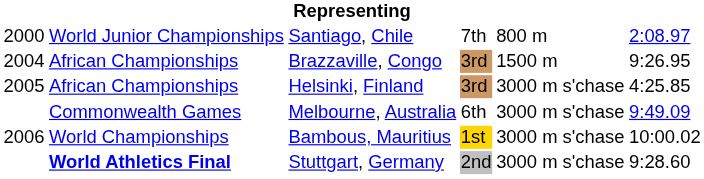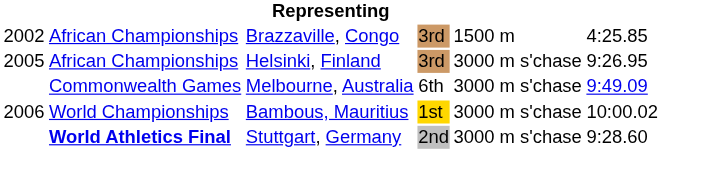 <table>
 <tr>
 <th colspan="6">Representing </th>
 </tr>
 <tr>
-<td>2000</td>
-<td><a href='#'>World Junior Championships</a></td>
-<td><a href='#'>Santiago</a>, <a href='#'>Chile</a></td>
-<td>7th</td>
-<td>800 m</td>
-<td><a href='#'>2:08.97</a></td>
-</tr>
-<tr>
-<td>2004</td>
+<td>2002</td>
 <td><a href='#'>African Championships</a></td>
 <td><a href='#'>Brazzaville</a>, <a href='#'>Congo</a></td>
 <td bgcolor="cc9966">3rd</td>
 <td>1500 m</td>
-<td>9:26.95</td>
+<td>4:25.85</td>
 </tr>
 <tr>
 <td>2005</td>
 <td><a href='#'>African Championships</a></td>
 <td><a href='#'>Helsinki</a>, <a href='#'>Finland</a></td>
 <td bgcolor="cc9966">3rd</td>
 <td>3000 m s'chase</td>
-<td>4:25.85</td>
+<td>9:26.95</td>
 </tr>
 <tr>
 <td rowspan=3>2006</td>
 <td><a href='#'>Commonwealth Games</a></td>
 <td><a href='#'>Melbourne</a>, <a href='#'>Australia</a></td>
 <td>6th</td>
 <td>3000 m s'chase</td>
 <td><a href='#'>9:49.09</a></td>
 </tr>
 <tr>
 <td><a href='#'>World Championships</a></td>
 <td><a href='#'>Bambous, Mauritius</a></td>
 <td bgcolor="gold">1st</td>
 <td>3000 m s'chase</td>
 <td>10:00.02</td>
 </tr>
 <tr>
 <td><strong><a href='#'>World Athletics Final</a></strong></td>
 <td><a href='#'>Stuttgart</a>, <a href='#'>Germany</a></td>
 <td bgcolor="silver">2nd</td>
 <td>3000 m s'chase</td>
 <td>9:28.60</td>
 </tr>
 </table>
